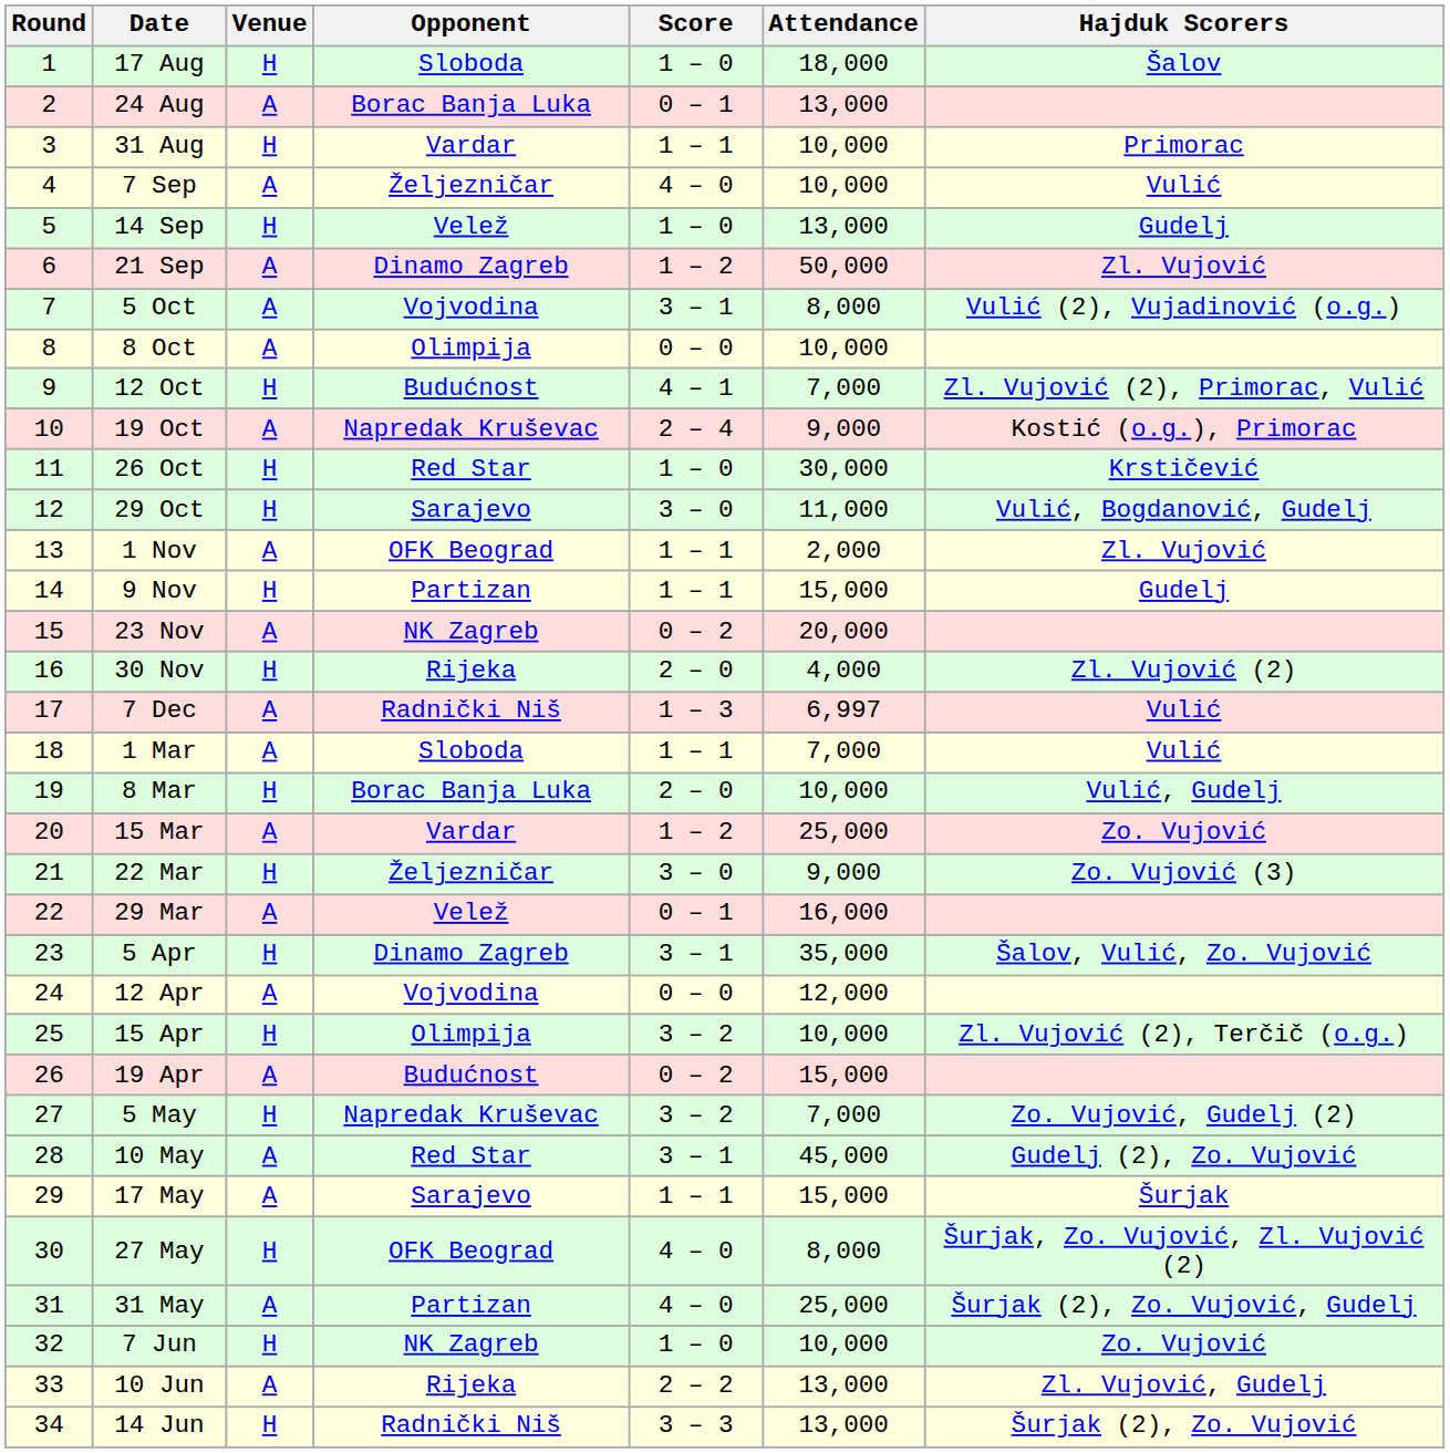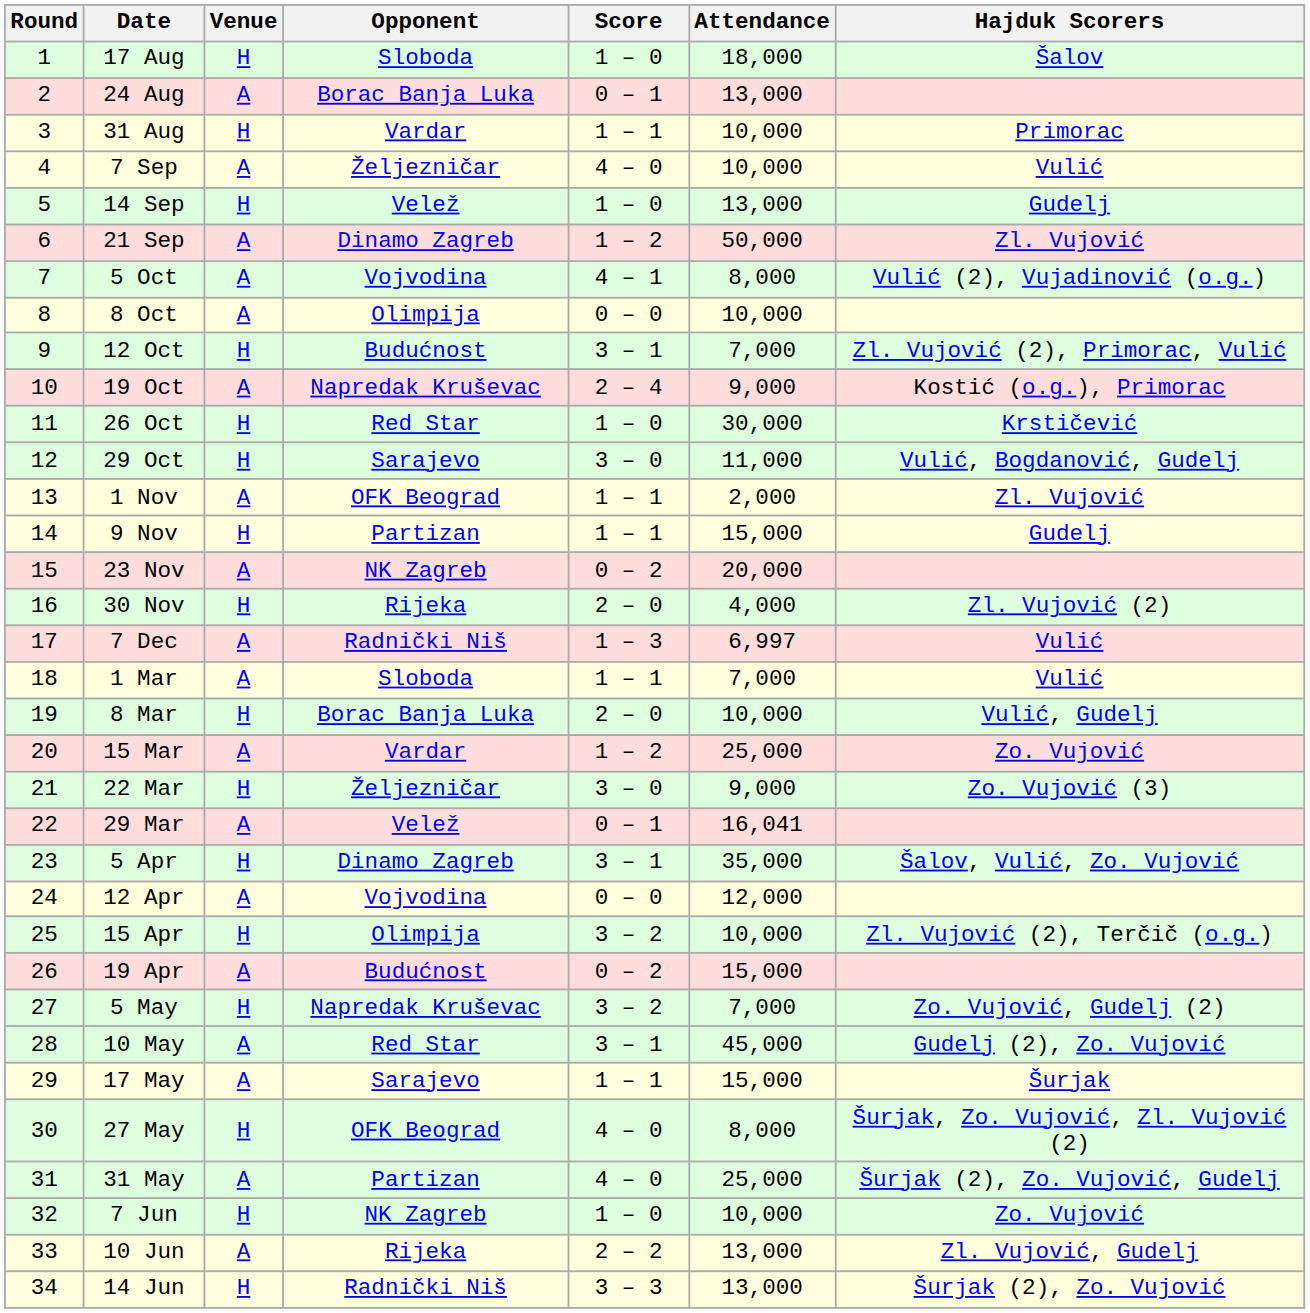 <table class="wikitable sortable" style="text-align: center; font-size:95%;">
 <tr>
 <th width="30">Round</th>
 <th width="60">Date</th>
 <th width="20">Venue</th>
 <th width="150">Opponent</th>
 <th width="60">Score</th>
 <th width="60">Attendance</th>
 <th width="250">Hajduk Scorers</th>
 </tr>
 <tr bgcolor="#ddffdd">
 <td>1</td>
 <td>17 Aug</td>
 <td><a href='#'>H</a></td>
 <td><a href='#'>Sloboda</a></td>
 <td>1 – 0</td>
 <td>18,000</td>
 <td><a href='#'>Šalov</a></td>
 </tr>
 <tr bgcolor="#ffdddd">
 <td>2</td>
 <td>24 Aug</td>
 <td><a href='#'>A</a></td>
 <td><a href='#'>Borac Banja Luka</a></td>
 <td>0 – 1</td>
 <td>13,000</td>
 <td></td>
 </tr>
 <tr bgcolor="#ffffdd">
 <td>3</td>
 <td>31 Aug</td>
 <td><a href='#'>H</a></td>
 <td><a href='#'>Vardar</a></td>
 <td>1 – 1</td>
 <td>10,000</td>
 <td><a href='#'>Primorac</a></td>
 </tr>
 <tr bgcolor="#ffffdd">
 <td>4</td>
 <td>7 Sep</td>
 <td><a href='#'>A</a></td>
 <td><a href='#'>Željezničar</a></td>
 <td>4 – 0</td>
 <td>10,000</td>
 <td><a href='#'>Vulić</a></td>
 </tr>
 <tr bgcolor="#ddffdd">
 <td>5</td>
 <td>14 Sep</td>
 <td><a href='#'>H</a></td>
 <td><a href='#'>Velež</a></td>
 <td>1 – 0</td>
 <td>13,000</td>
 <td><a href='#'>Gudelj</a></td>
 </tr>
 <tr bgcolor="#ffdddd">
 <td>6</td>
 <td>21 Sep</td>
 <td><a href='#'>A</a></td>
 <td><a href='#'>Dinamo Zagreb</a></td>
 <td>1 – 2</td>
 <td>50,000</td>
 <td><a href='#'>Zl. Vujović</a></td>
 </tr>
 <tr bgcolor="#ddffdd">
 <td>7</td>
 <td>5 Oct</td>
 <td><a href='#'>A</a></td>
 <td><a href='#'>Vojvodina</a></td>
-<td>3 – 1</td>
+<td>4 – 1</td>
 <td>8,000</td>
 <td><a href='#'>Vulić</a> (2), <a href='#'>Vujadinović</a> (<a href='#'>o.g.</a>)</td>
 </tr>
 <tr bgcolor="#ffffdd">
 <td>8</td>
 <td>8 Oct</td>
 <td><a href='#'>A</a></td>
 <td><a href='#'>Olimpija</a></td>
 <td>0 – 0</td>
 <td>10,000</td>
 <td></td>
 </tr>
 <tr bgcolor="#ddffdd">
 <td>9</td>
 <td>12 Oct</td>
 <td><a href='#'>H</a></td>
 <td><a href='#'>Budućnost</a></td>
-<td>4 – 1</td>
+<td>3 – 1</td>
 <td>7,000</td>
 <td><a href='#'>Zl. Vujović</a> (2), <a href='#'>Primorac</a>, <a href='#'>Vulić</a></td>
 </tr>
 <tr bgcolor="#ffdddd">
 <td>10</td>
 <td>19 Oct</td>
 <td><a href='#'>A</a></td>
 <td><a href='#'>Napredak Kruševac</a></td>
 <td>2 – 4</td>
 <td>9,000</td>
 <td>Kostić (<a href='#'>o.g.</a>), <a href='#'>Primorac</a></td>
 </tr>
 <tr bgcolor="#ddffdd">
 <td>11</td>
 <td>26 Oct</td>
 <td><a href='#'>H</a></td>
 <td><a href='#'>Red Star</a></td>
 <td>1 – 0</td>
 <td>30,000</td>
 <td><a href='#'>Krstičević</a></td>
 </tr>
 <tr bgcolor="#ddffdd">
 <td>12</td>
 <td>29 Oct</td>
 <td><a href='#'>H</a></td>
 <td><a href='#'>Sarajevo</a></td>
 <td>3 – 0</td>
 <td>11,000</td>
 <td><a href='#'>Vulić</a>, <a href='#'>Bogdanović</a>, <a href='#'>Gudelj</a></td>
 </tr>
 <tr bgcolor="#ffffdd">
 <td>13</td>
 <td>1 Nov</td>
 <td><a href='#'>A</a></td>
 <td><a href='#'>OFK Beograd</a></td>
 <td>1 – 1</td>
 <td>2,000</td>
 <td><a href='#'>Zl. Vujović</a></td>
 </tr>
 <tr bgcolor="#ffffdd">
 <td>14</td>
 <td>9 Nov</td>
 <td><a href='#'>H</a></td>
 <td><a href='#'>Partizan</a></td>
 <td>1 – 1</td>
 <td>15,000</td>
 <td><a href='#'>Gudelj</a></td>
 </tr>
 <tr bgcolor="#ffdddd">
 <td>15</td>
 <td>23 Nov</td>
 <td><a href='#'>A</a></td>
 <td><a href='#'>NK Zagreb</a></td>
 <td>0 – 2</td>
 <td>20,000</td>
 <td></td>
 </tr>
 <tr bgcolor="#ddffdd">
 <td>16</td>
 <td>30 Nov</td>
 <td><a href='#'>H</a></td>
 <td><a href='#'>Rijeka</a></td>
 <td>2 – 0</td>
 <td>4,000</td>
 <td><a href='#'>Zl. Vujović</a> (2)</td>
 </tr>
 <tr bgcolor="#ffdddd">
 <td>17</td>
 <td>7 Dec</td>
 <td><a href='#'>A</a></td>
 <td><a href='#'>Radnički Niš</a></td>
 <td>1 – 3</td>
 <td>6,997</td>
 <td><a href='#'>Vulić</a></td>
 </tr>
 <tr bgcolor="#ffffdd">
 <td>18</td>
 <td>1 Mar</td>
 <td><a href='#'>A</a></td>
 <td><a href='#'>Sloboda</a></td>
 <td>1 – 1</td>
 <td>7,000</td>
 <td><a href='#'>Vulić</a></td>
 </tr>
 <tr bgcolor="#ddffdd">
 <td>19</td>
 <td>8 Mar</td>
 <td><a href='#'>H</a></td>
 <td><a href='#'>Borac Banja Luka</a></td>
 <td>2 – 0</td>
 <td>10,000</td>
 <td><a href='#'>Vulić</a>, <a href='#'>Gudelj</a></td>
 </tr>
 <tr bgcolor="#ffdddd">
 <td>20</td>
 <td>15 Mar</td>
 <td><a href='#'>A</a></td>
 <td><a href='#'>Vardar</a></td>
 <td>1 – 2</td>
 <td>25,000</td>
 <td><a href='#'>Zo. Vujović</a></td>
 </tr>
 <tr bgcolor="#ddffdd">
 <td>21</td>
 <td>22 Mar</td>
 <td><a href='#'>H</a></td>
 <td><a href='#'>Željezničar</a></td>
 <td>3 – 0</td>
 <td>9,000</td>
 <td><a href='#'>Zo. Vujović</a> (3)</td>
 </tr>
 <tr bgcolor="#ffdddd">
 <td>22</td>
 <td>29 Mar</td>
 <td><a href='#'>A</a></td>
 <td><a href='#'>Velež</a></td>
 <td>0 – 1</td>
-<td>16,000</td>
+<td>16,041</td>
 <td></td>
 </tr>
 <tr bgcolor="#ddffdd">
 <td>23</td>
 <td>5 Apr</td>
 <td><a href='#'>H</a></td>
 <td><a href='#'>Dinamo Zagreb</a></td>
 <td>3 – 1</td>
 <td>35,000</td>
 <td><a href='#'>Šalov</a>, <a href='#'>Vulić</a>, <a href='#'>Zo. Vujović</a></td>
 </tr>
 <tr bgcolor="#ffffdd">
 <td>24</td>
 <td>12 Apr</td>
 <td><a href='#'>A</a></td>
 <td><a href='#'>Vojvodina</a></td>
 <td>0 – 0</td>
 <td>12,000</td>
 <td></td>
 </tr>
 <tr bgcolor="#ddffdd">
 <td>25</td>
 <td>15 Apr</td>
 <td><a href='#'>H</a></td>
 <td><a href='#'>Olimpija</a></td>
 <td>3 – 2</td>
 <td>10,000</td>
 <td><a href='#'>Zl. Vujović</a> (2), Terčič (<a href='#'>o.g.</a>)</td>
 </tr>
 <tr bgcolor="#ffdddd">
 <td>26</td>
 <td>19 Apr</td>
 <td><a href='#'>A</a></td>
 <td><a href='#'>Budućnost</a></td>
 <td>0 – 2</td>
 <td>15,000</td>
 <td></td>
 </tr>
 <tr bgcolor="#ddffdd">
 <td>27</td>
 <td>5 May</td>
 <td><a href='#'>H</a></td>
 <td><a href='#'>Napredak Kruševac</a></td>
 <td>3 – 2</td>
 <td>7,000</td>
 <td><a href='#'>Zo. Vujović</a>, <a href='#'>Gudelj</a> (2)</td>
 </tr>
 <tr bgcolor="#ddffdd">
 <td>28</td>
 <td>10 May</td>
 <td><a href='#'>A</a></td>
 <td><a href='#'>Red Star</a></td>
 <td>3 – 1</td>
 <td>45,000</td>
 <td><a href='#'>Gudelj</a> (2), <a href='#'>Zo. Vujović</a></td>
 </tr>
 <tr bgcolor="#ffffdd">
 <td>29</td>
 <td>17 May</td>
 <td><a href='#'>A</a></td>
 <td><a href='#'>Sarajevo</a></td>
 <td>1 – 1</td>
 <td>15,000</td>
 <td><a href='#'>Šurjak</a></td>
 </tr>
 <tr bgcolor="#ddffdd">
 <td>30</td>
 <td>27 May</td>
 <td><a href='#'>H</a></td>
 <td><a href='#'>OFK Beograd</a></td>
 <td>4 – 0</td>
 <td>8,000</td>
 <td><a href='#'>Šurjak</a>, <a href='#'>Zo. Vujović</a>, <a href='#'>Zl. Vujović</a> (2)</td>
 </tr>
 <tr bgcolor="#ddffdd">
 <td>31</td>
 <td>31 May</td>
 <td><a href='#'>A</a></td>
 <td><a href='#'>Partizan</a></td>
 <td>4 – 0</td>
 <td>25,000</td>
 <td><a href='#'>Šurjak</a> (2), <a href='#'>Zo. Vujović</a>, <a href='#'>Gudelj</a></td>
 </tr>
 <tr bgcolor="#ddffdd">
 <td>32</td>
 <td>7 Jun</td>
 <td><a href='#'>H</a></td>
 <td><a href='#'>NK Zagreb</a></td>
 <td>1 – 0</td>
 <td>10,000</td>
 <td><a href='#'>Zo. Vujović</a></td>
 </tr>
 <tr bgcolor="#ffffdd">
 <td>33</td>
 <td>10 Jun</td>
 <td><a href='#'>A</a></td>
 <td><a href='#'>Rijeka</a></td>
 <td>2 – 2</td>
 <td>13,000</td>
 <td><a href='#'>Zl. Vujović</a>, <a href='#'>Gudelj</a></td>
 </tr>
 <tr bgcolor="#ffffdd">
 <td>34</td>
 <td>14 Jun</td>
 <td><a href='#'>H</a></td>
 <td><a href='#'>Radnički Niš</a></td>
 <td>3 – 3</td>
 <td>13,000</td>
 <td><a href='#'>Šurjak</a> (2), <a href='#'>Zo. Vujović</a></td>
 </tr>
 </table>
